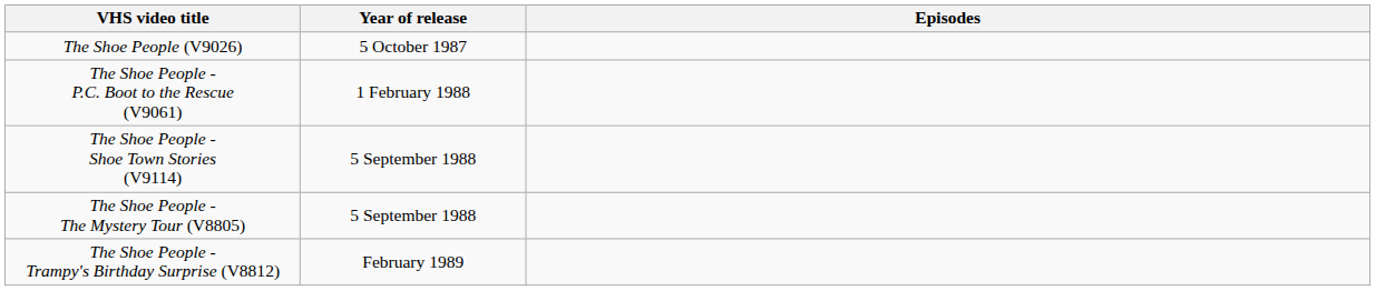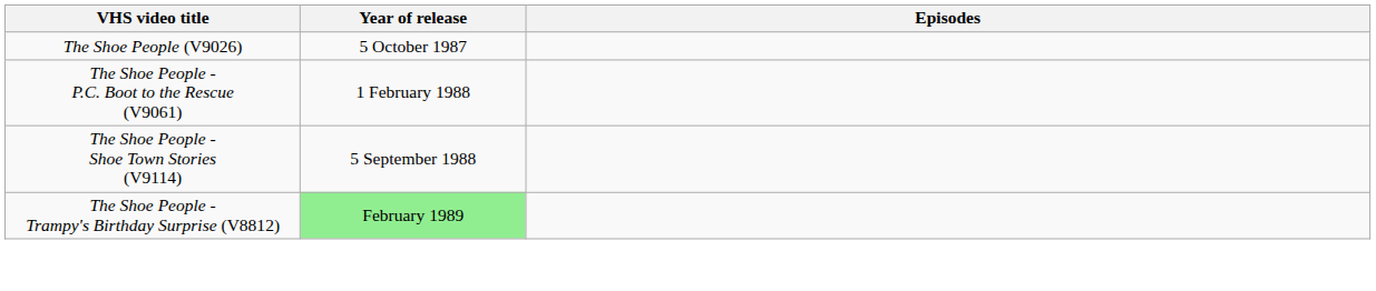 <table class="wikitable" style="text-align:center; width:100%;">
 <tr>
 <th style="width:21%;">VHS video title</th>
 <th style="width:16%;">Year of release</th>
 <th style="width:60%;">Episodes</th>
 </tr>
 <tr>
 <td><em>The Shoe People</em> (V9026)</td>
 <td style="text-align:center;">5 October 1987</td>
 <td style="text-align:center;"></td>
 </tr>
 <tr>
 <td><em>The Shoe People -<br>P.C. Boot to the Rescue</em><br>(V9061)</td>
 <td align="center">1 February 1988</td>
 <td align="center"></td>
 </tr>
 <tr>
 <td><em>The Shoe People -<br>Shoe Town Stories</em><br>(V9114)</td>
 <td align="center">5 September 1988</td>
 <td align="center"></td>
 </tr>
 <tr>
-<td><em>The Shoe People -<br>The Mystery Tour</em> (V8805)</td>
-<td align="center">5 September 1988</td>
-<td align="center"></td>
-</tr>
-<tr>
 <td><em>The Shoe People -<br>Trampy's Birthday Surprise</em> (V8812)</td>
-<td align="center">February 1989</td>
+<td align="center" style="background: lightgreen;">February 1989</td>
 <td align="center"></td>
 </tr>
 </table>
